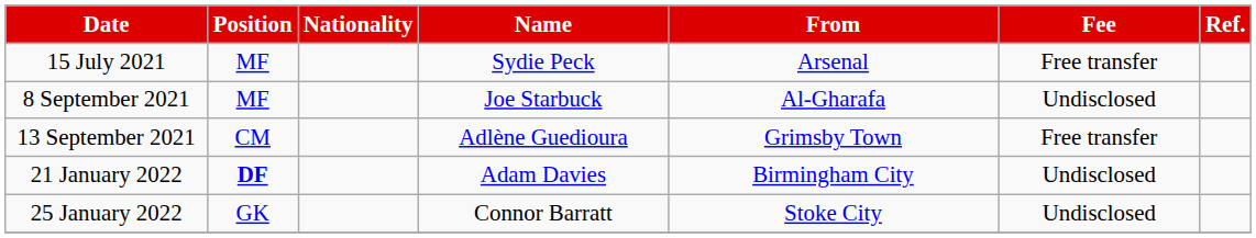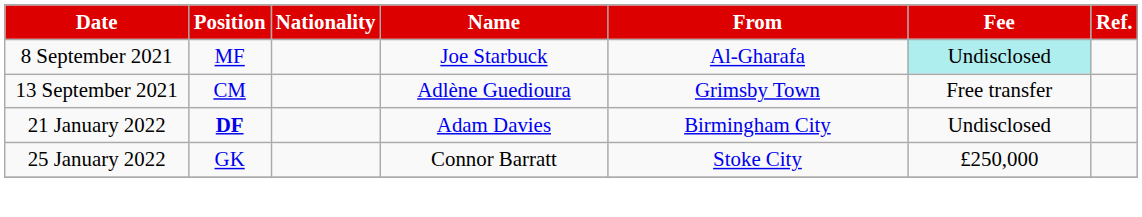 <table class="wikitable"  style="text-align:center; font-size:90%; ">
 <tr>
 <th style="background:#DD0000;color:#FFFFFF; width:120px;">Date</th>
 <th style="background:#DD0000;color:#FFFFFF; width:50px;">Position</th>
 <th style="background:#DD0000;color:#FFFFFF; width:50px;">Nationality</th>
 <th style="background:#DD0000;color:#FFFFFF; width:150px;">Name</th>
 <th style="background:#DD0000;color:#FFFFFF; width:200px;">From</th>
 <th style="background:#DD0000;color:#FFFFFF; width:120px;">Fee</th>
 <th style="background:#DD0000;color:#FFFFFF; width:25px;">Ref.</th>
 </tr>
 <tr>
-<td>15 July 2021</td>
-<td><a href='#'>MF</a></td>
-<td></td>
-<td><a href='#'>Sydie Peck</a></td>
-<td> <a href='#'>Arsenal</a></td>
-<td>Free transfer</td>
-<td></td>
-</tr>
-<tr>
 <td>8 September 2021</td>
 <td><a href='#'>MF</a></td>
 <td></td>
 <td><a href='#'>Joe Starbuck</a></td>
 <td> <a href='#'>Al-Gharafa</a></td>
-<td>Undisclosed</td>
+<td style="background: paleturquoise;">Undisclosed</td>
 <td></td>
 </tr>
 <tr>
 <td>13 September 2021</td>
 <td><a href='#'>CM</a></td>
 <td></td>
 <td><a href='#'>Adlène Guedioura</a></td>
 <td> <a href='#'>Grimsby Town</a></td>
 <td>Free transfer</td>
 <td></td>
 </tr>
 <tr>
 <td>21 January 2022</td>
 <td><strong><a href='#'>DF</a></strong></td>
 <td></td>
 <td><a href='#'>Adam Davies</a></td>
 <td> <a href='#'>Birmingham City</a></td>
 <td>Undisclosed</td>
 <td></td>
 </tr>
 <tr>
 <td>25 January 2022</td>
 <td><a href='#'>GK</a></td>
 <td></td>
 <td>Connor Barratt</td>
 <td> <a href='#'>Stoke City</a></td>
-<td>Undisclosed</td>
+<td>£250,000</td>
 <td></td>
 </tr>
 <tr>
 </tr>
 </table>
